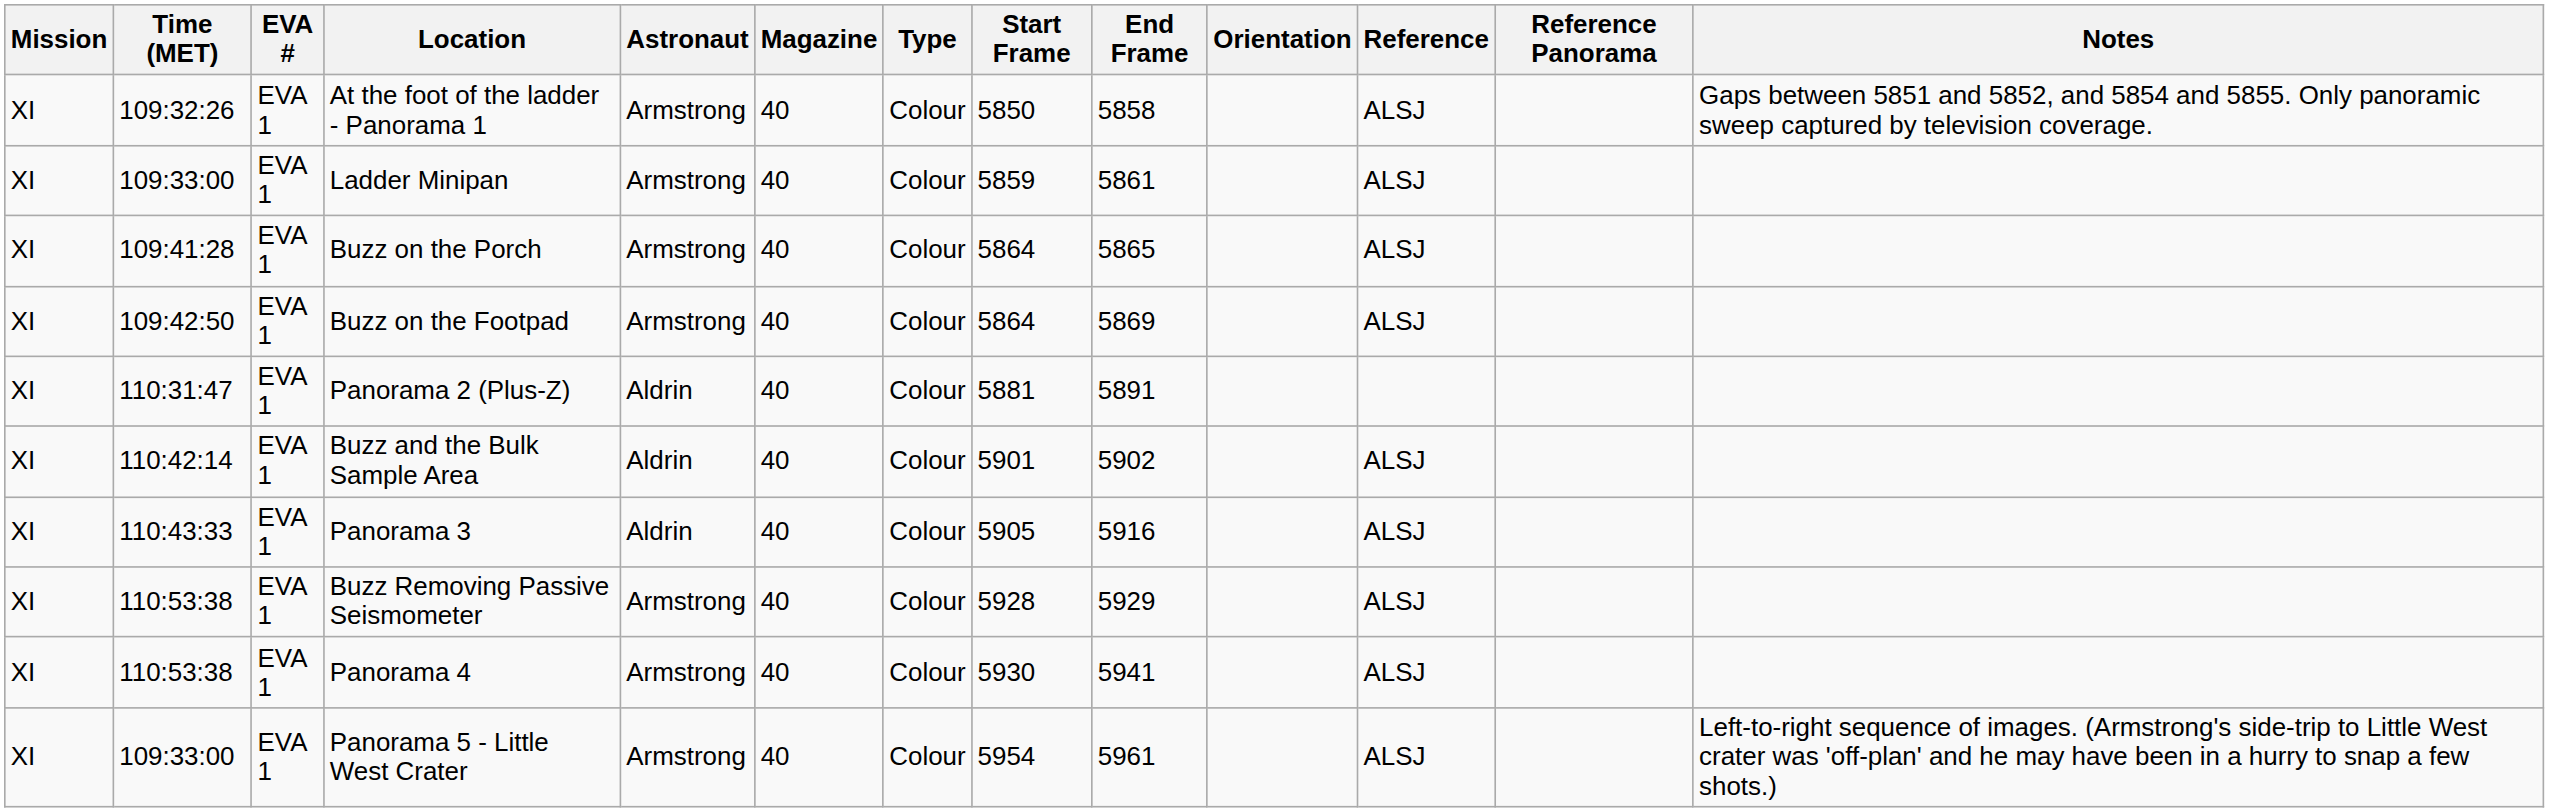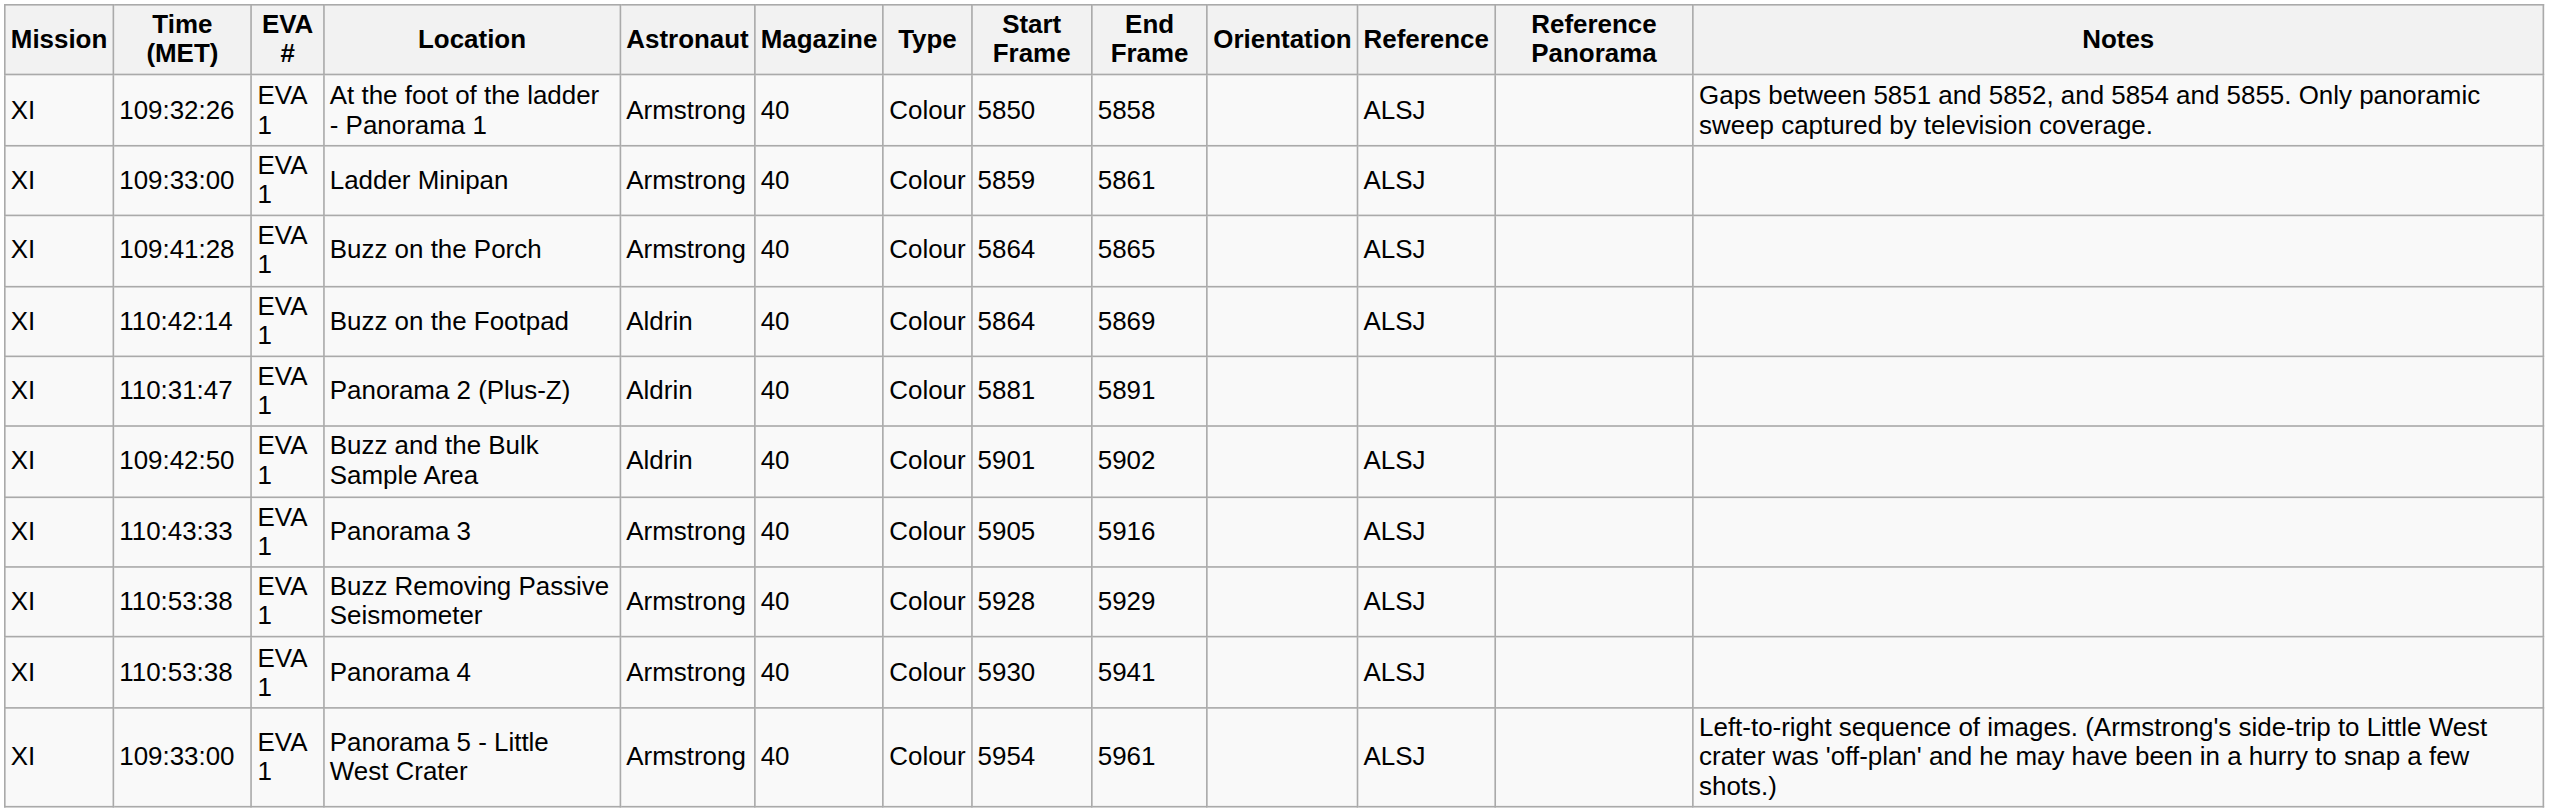 <table class="wikitable">
 <tr>
 <th>Mission</th>
 <th>Time (MET)</th>
 <th>EVA #</th>
 <th>Location</th>
 <th>Astronaut</th>
 <th>Magazine</th>
 <th>Type</th>
 <th>Start Frame</th>
 <th>End Frame</th>
 <th>Orientation</th>
 <th>Reference</th>
 <th>Reference Panorama</th>
 <th>Notes</th>
 </tr>
 <tr>
 <td>XI</td>
 <td>109:32:26</td>
 <td>EVA 1</td>
 <td>At the foot of the ladder - Panorama 1</td>
 <td>Armstrong</td>
 <td>40</td>
 <td>Colour</td>
 <td>5850</td>
 <td>5858</td>
 <td></td>
 <td>ALSJ</td>
 <td></td>
 <td>Gaps between 5851 and 5852, and 5854 and 5855. Only panoramic sweep captured by television coverage.</td>
 </tr>
 <tr>
 <td>XI</td>
 <td>109:33:00</td>
 <td>EVA 1</td>
 <td>Ladder Minipan</td>
 <td>Armstrong</td>
 <td>40</td>
 <td>Colour</td>
 <td>5859</td>
 <td>5861</td>
 <td></td>
 <td>ALSJ</td>
 <td></td>
 <td></td>
 </tr>
 <tr>
 <td>XI</td>
 <td>109:41:28</td>
 <td>EVA 1</td>
 <td>Buzz on the Porch</td>
 <td>Armstrong</td>
 <td>40</td>
 <td>Colour</td>
 <td>5864</td>
 <td>5865</td>
 <td></td>
 <td>ALSJ</td>
 <td></td>
 <td></td>
 </tr>
 <tr>
 <td>XI</td>
-<td>109:42:50</td>
+<td>110:42:14</td>
 <td>EVA 1</td>
 <td>Buzz on the Footpad</td>
-<td>Armstrong</td>
+<td>Aldrin</td>
 <td>40</td>
 <td>Colour</td>
 <td>5864</td>
 <td>5869</td>
 <td></td>
 <td>ALSJ</td>
 <td></td>
 <td></td>
 </tr>
 <tr>
 <td>XI</td>
 <td>110:31:47</td>
 <td>EVA 1</td>
 <td>Panorama 2 (Plus-Z)</td>
 <td>Aldrin</td>
 <td>40</td>
 <td>Colour</td>
 <td>5881</td>
 <td>5891</td>
 <td></td>
 <td></td>
 <td></td>
 <td></td>
 </tr>
 <tr>
 <td>XI</td>
-<td>110:42:14</td>
+<td>109:42:50</td>
 <td>EVA 1</td>
 <td>Buzz and the Bulk Sample Area</td>
 <td>Aldrin</td>
 <td>40</td>
 <td>Colour</td>
 <td>5901</td>
 <td>5902</td>
 <td></td>
 <td>ALSJ</td>
 <td></td>
 <td></td>
 </tr>
 <tr>
 <td>XI</td>
 <td>110:43:33</td>
 <td>EVA 1</td>
 <td>Panorama 3</td>
-<td>Aldrin</td>
+<td>Armstrong</td>
 <td>40</td>
 <td>Colour</td>
 <td>5905</td>
 <td>5916</td>
 <td></td>
 <td>ALSJ</td>
 <td></td>
 <td></td>
 </tr>
 <tr>
 <td>XI</td>
 <td>110:53:38</td>
 <td>EVA 1</td>
 <td>Buzz Removing Passive Seismometer</td>
 <td>Armstrong</td>
 <td>40</td>
 <td>Colour</td>
 <td>5928</td>
 <td>5929</td>
 <td></td>
 <td>ALSJ</td>
 <td></td>
 <td></td>
 </tr>
 <tr>
 <td>XI</td>
 <td>110:53:38</td>
 <td>EVA 1</td>
 <td>Panorama 4</td>
 <td>Armstrong</td>
 <td>40</td>
 <td>Colour</td>
 <td>5930</td>
 <td>5941</td>
 <td></td>
 <td>ALSJ</td>
 <td></td>
 <td></td>
 </tr>
 <tr>
 <td>XI</td>
 <td>109:33:00</td>
 <td>EVA 1</td>
 <td>Panorama 5 - Little West Crater</td>
 <td>Armstrong</td>
 <td>40</td>
 <td>Colour</td>
 <td>5954</td>
 <td>5961</td>
 <td></td>
 <td>ALSJ</td>
 <td></td>
 <td>Left-to-right sequence of images. (Armstrong's side-trip to Little West crater was 'off-plan' and he may have been in a hurry to snap a few shots.)</td>
 </tr>
 </table>
